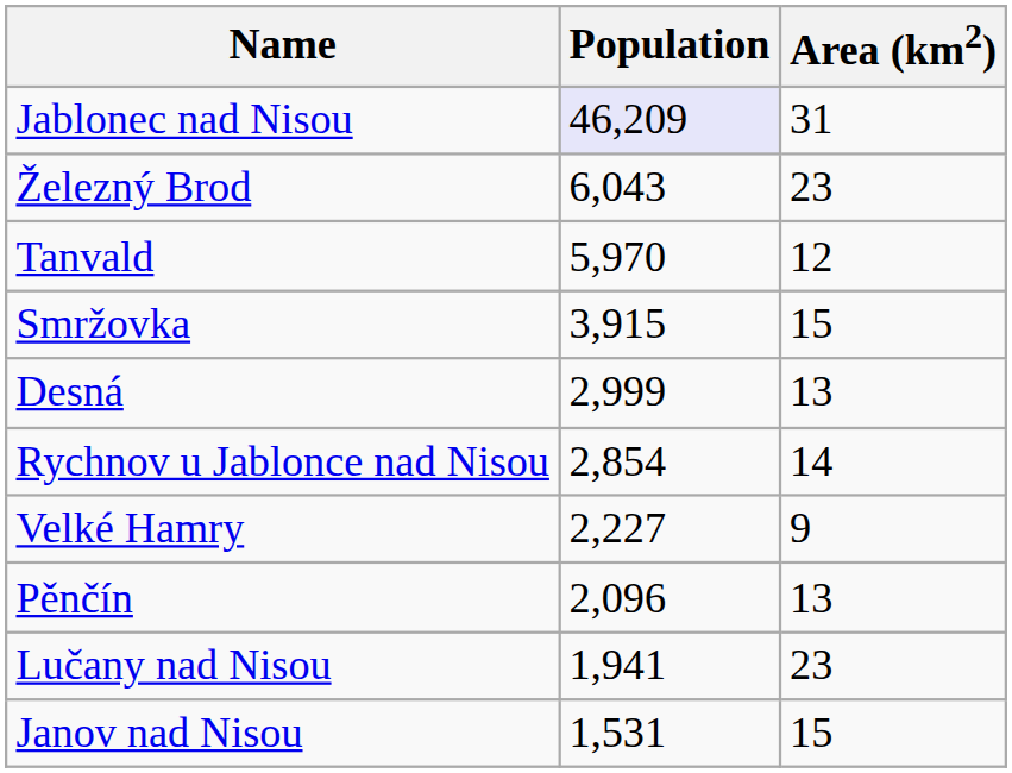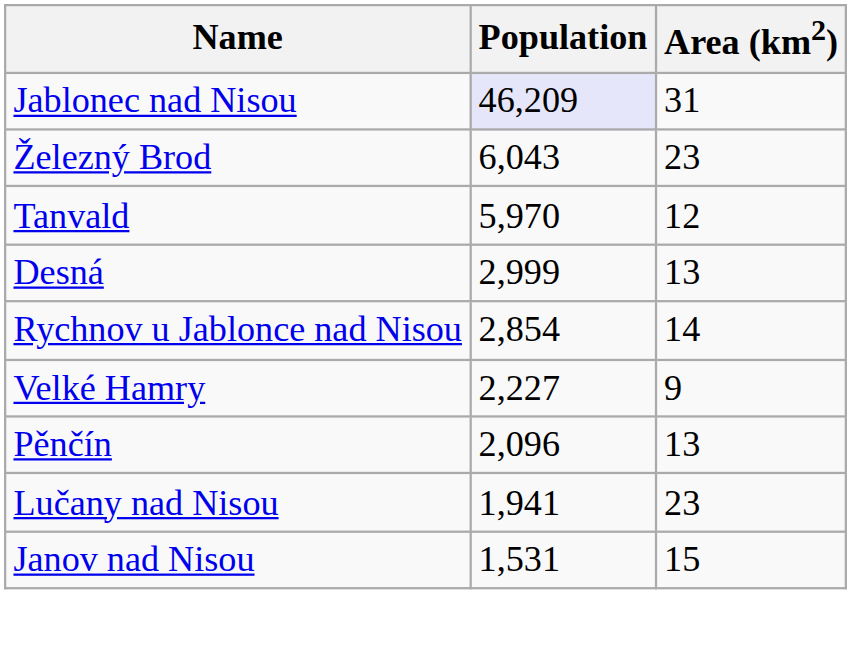 <table class="wikitable sortable">
 <tr>
 <th>Name</th>
 <th>Population</th>
 <th>Area (km<sup>2</sup>)</th>
 </tr>
 <tr>
 <td><a href='#'>Jablonec nad Nisou</a></td>
 <td style="background: lavender;">46,209</td>
 <td>31</td>
 </tr>
 <tr>
 <td><a href='#'>Železný Brod</a></td>
 <td>6,043</td>
 <td>23</td>
 </tr>
 <tr>
 <td><a href='#'>Tanvald</a></td>
 <td>5,970</td>
 <td>12</td>
-</tr>
-<tr>
-<td><a href='#'>Smržovka</a></td>
-<td>3,915</td>
-<td>15</td>
 </tr>
 <tr>
 <td><a href='#'>Desná</a></td>
 <td>2,999</td>
 <td>13</td>
 </tr>
 <tr>
 <td><a href='#'>Rychnov u Jablonce nad Nisou</a></td>
 <td>2,854</td>
 <td>14</td>
 </tr>
 <tr>
 <td><a href='#'>Velké Hamry</a></td>
 <td>2,227</td>
 <td>9</td>
 </tr>
 <tr>
 <td><a href='#'>Pěnčín</a></td>
 <td>2,096</td>
 <td>13</td>
 </tr>
 <tr>
 <td><a href='#'>Lučany nad Nisou</a></td>
 <td>1,941</td>
 <td>23</td>
 </tr>
 <tr>
 <td><a href='#'>Janov nad Nisou</a></td>
 <td>1,531</td>
 <td>15</td>
 </tr>
 </table>
